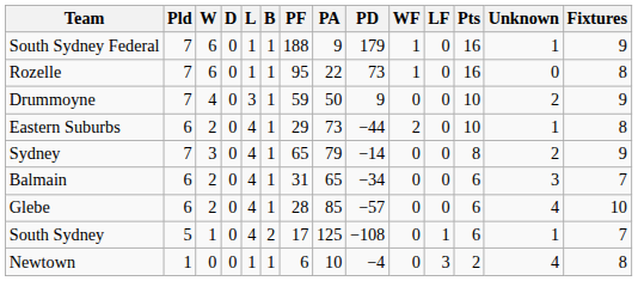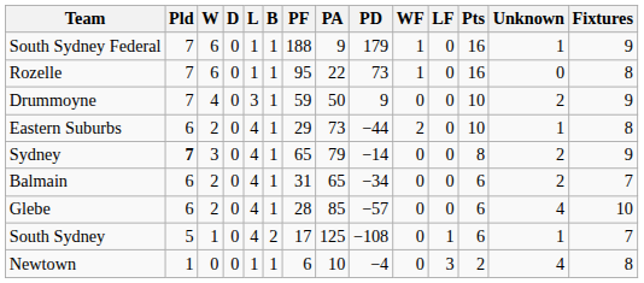 <table class="wikitable sortable" style= text-align:right>
 <tr>
 <th>Team</th>
 <th>Pld</th>
 <th>W</th>
 <th>D</th>
 <th>L</th>
 <th>B</th>
 <th>PF</th>
 <th>PA</th>
 <th>PD</th>
 <th>WF</th>
 <th>LF</th>
 <th>Pts</th>
 <th>Unknown</th>
 <th>Fixtures</th>
 </tr>
 <tr>
 <td style= text-align:left;>South Sydney Federal</td>
 <td>7</td>
 <td>6</td>
 <td>0</td>
 <td>1</td>
 <td>1</td>
 <td>188</td>
 <td>9</td>
 <td>179</td>
 <td>1</td>
 <td>0</td>
 <td>16</td>
 <td>1</td>
 <td>9</td>
 </tr>
 <tr>
 <td style= text-align:left;>Rozelle</td>
 <td>7</td>
 <td>6</td>
 <td>0</td>
 <td>1</td>
 <td>1</td>
 <td>95</td>
 <td>22</td>
 <td>73</td>
 <td>1</td>
 <td>0</td>
 <td>16</td>
 <td>0</td>
 <td>8</td>
 </tr>
 <tr>
 <td style= text-align:left;>Drummoyne</td>
 <td>7</td>
 <td>4</td>
 <td>0</td>
 <td>3</td>
 <td>1</td>
 <td>59</td>
 <td>50</td>
 <td>9</td>
 <td>0</td>
 <td>0</td>
 <td>10</td>
 <td>2</td>
 <td>9</td>
 </tr>
 <tr>
 <td style= text-align:left;> Eastern Suburbs</td>
 <td>6</td>
 <td>2</td>
 <td>0</td>
 <td>4</td>
 <td>1</td>
 <td>29</td>
 <td>73</td>
 <td>−44</td>
 <td>2</td>
 <td>0</td>
 <td>10</td>
 <td>1</td>
 <td>8</td>
 </tr>
 <tr>
 <td style= text-align:left;>Sydney</td>
-<td>7</td>
+<td><strong>7</strong></td>
 <td>3</td>
 <td>0</td>
 <td>4</td>
 <td>1</td>
 <td>65</td>
 <td>79</td>
 <td>−14</td>
 <td>0</td>
 <td>0</td>
 <td>8</td>
 <td>2</td>
 <td>9</td>
 </tr>
 <tr>
 <td style= text-align:left;> Balmain</td>
 <td>6</td>
 <td>2</td>
 <td>0</td>
 <td>4</td>
 <td>1</td>
 <td>31</td>
 <td>65</td>
 <td>−34</td>
 <td>0</td>
 <td>0</td>
 <td>6</td>
-<td>3</td>
+<td>2</td>
 <td>7</td>
 </tr>
 <tr>
 <td style= text-align:left;> Glebe</td>
 <td>6</td>
 <td>2</td>
 <td>0</td>
 <td>4</td>
 <td>1</td>
 <td>28</td>
 <td>85</td>
 <td>−57</td>
 <td>0</td>
 <td>0</td>
 <td>6</td>
 <td>4</td>
 <td>10</td>
 </tr>
 <tr>
 <td style= text-align:left;> South Sydney</td>
 <td>5</td>
 <td>1</td>
 <td>0</td>
 <td>4</td>
 <td>2</td>
 <td>17</td>
 <td>125</td>
 <td>−108</td>
 <td>0</td>
 <td>1</td>
 <td>6</td>
 <td>1</td>
 <td>7</td>
 </tr>
 <tr>
 <td style= text-align:left;> Newtown</td>
 <td>1</td>
 <td>0</td>
 <td>0</td>
 <td>1</td>
 <td>1</td>
 <td>6</td>
 <td>10</td>
 <td>−4</td>
 <td>0</td>
 <td>3</td>
 <td>2</td>
 <td>4</td>
 <td>8</td>
 </tr>
 </table>
